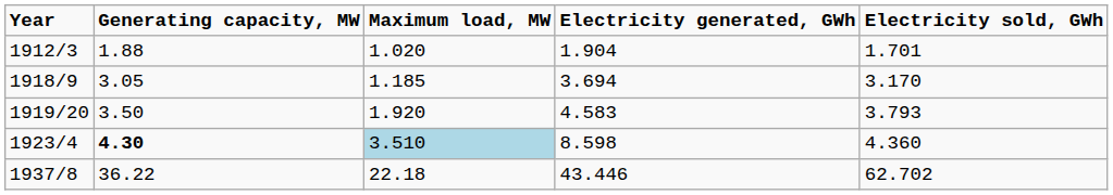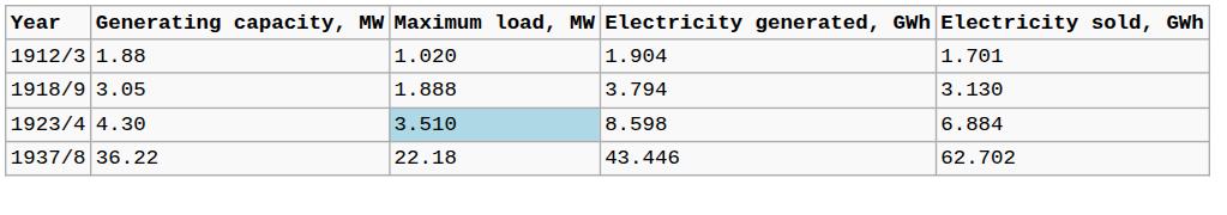 <table class="wikitable">
 <tr>
 <td><strong>Year</strong></td>
 <td><strong>Generating  capacity, MW</strong></td>
 <td><strong>Maximum  load, MW</strong></td>
 <td><strong>Electricity  generated, GWh</strong></td>
 <td><strong>Electricity  sold, GWh</strong></td>
 </tr>
 <tr>
 <td>1912/3</td>
 <td>1.88</td>
 <td>1.020</td>
 <td>1.904</td>
 <td>1.701</td>
 </tr>
 <tr>
 <td>1918/9</td>
 <td>3.05</td>
-<td>1.185</td>
-<td>3.694</td>
-<td>3.170</td>
-</tr>
-<tr>
-<td>1919/20</td>
-<td>3.50</td>
-<td>1.920</td>
-<td>4.583</td>
-<td>3.793</td>
+<td>1.888</td>
+<td>3.794</td>
+<td>3.130</td>
 </tr>
 <tr>
 <td>1923/4</td>
-<td><strong>4.30</strong></td>
+<td>4.30</td>
 <td style="background: lightblue;">3.510</td>
 <td>8.598</td>
-<td>4.360</td>
+<td>6.884</td>
 </tr>
 <tr>
 <td>1937/8</td>
 <td>36.22</td>
 <td>22.18</td>
 <td>43.446</td>
 <td>62.702</td>
 </tr>
 </table>
